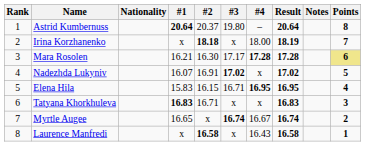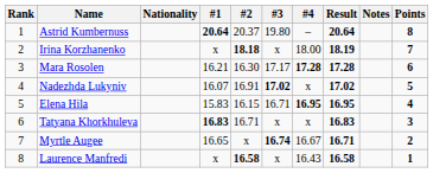 <table class="wikitable sortable" style="text-align:center">
 <tr>
 <th>Rank</th>
 <th>Name</th>
 <th>Nationality</th>
 <th>#1</th>
 <th>#2</th>
 <th>#3</th>
 <th>#4</th>
 <th>Result</th>
 <th>Notes</th>
 <th>Points</th>
 </tr>
 <tr>
 <td>1</td>
 <td align=left><a href='#'>Astrid Kumbernuss</a></td>
 <td align=left></td>
 <td><strong>20.64</strong></td>
 <td>20.37</td>
 <td>19.80</td>
 <td>–</td>
 <td><strong>20.64</strong></td>
 <td></td>
 <td><strong>8</strong></td>
 </tr>
 <tr>
 <td>2</td>
 <td align=left><a href='#'>Irina Korzhanenko</a></td>
 <td align=left></td>
 <td>x</td>
 <td><strong>18.18</strong></td>
 <td>x</td>
 <td>18.00</td>
 <td><strong>18.19</strong></td>
 <td></td>
 <td><strong>7</strong></td>
 </tr>
 <tr>
 <td>3</td>
 <td align=left><a href='#'>Mara Rosolen</a></td>
 <td align=left></td>
 <td>16.21</td>
 <td>16.30</td>
 <td>17.17</td>
 <td><strong>17.28</strong></td>
 <td><strong>17.28</strong></td>
 <td></td>
-<td style="background: khaki;"><strong>6</strong></td>
+<td><strong>6</strong></td>
 </tr>
 <tr>
 <td>4</td>
 <td align=left><a href='#'>Nadezhda Lukyniv</a></td>
 <td align=left></td>
 <td>16.07</td>
 <td>16.91</td>
 <td><strong>17.02</strong></td>
 <td>x</td>
 <td><strong>17.02</strong></td>
 <td></td>
 <td><strong>5</strong></td>
 </tr>
 <tr>
 <td>5</td>
 <td align=left><a href='#'>Elena Hila</a></td>
 <td align=left></td>
 <td>15.83</td>
 <td>16.15</td>
 <td>16.71</td>
 <td><strong>16.95</strong></td>
 <td><strong>16.95</strong></td>
 <td></td>
 <td><strong>4</strong></td>
 </tr>
 <tr>
 <td>6</td>
 <td align=left><a href='#'>Tatyana Khorkhuleva</a></td>
 <td align=left></td>
 <td><strong>16.83</strong></td>
 <td>16.71</td>
 <td>x</td>
 <td>x</td>
 <td><strong>16.83</strong></td>
 <td></td>
 <td><strong>3</strong></td>
 </tr>
 <tr>
 <td>7</td>
 <td align=left><a href='#'>Myrtle Augee</a></td>
 <td align=left></td>
 <td>16.65</td>
 <td>x</td>
 <td><strong>16.74</strong></td>
 <td>16.67</td>
-<td><strong>16.74</strong></td>
+<td><strong>16.71</strong></td>
 <td></td>
 <td><strong>2</strong></td>
 </tr>
 <tr>
 <td>8</td>
 <td align=left><a href='#'>Laurence Manfredi</a></td>
 <td align=left></td>
 <td>x</td>
 <td><strong>16.58</strong></td>
 <td>x</td>
 <td>16.43</td>
 <td><strong>16.58</strong></td>
 <td></td>
 <td><strong>1</strong></td>
 </tr>
 </table>
